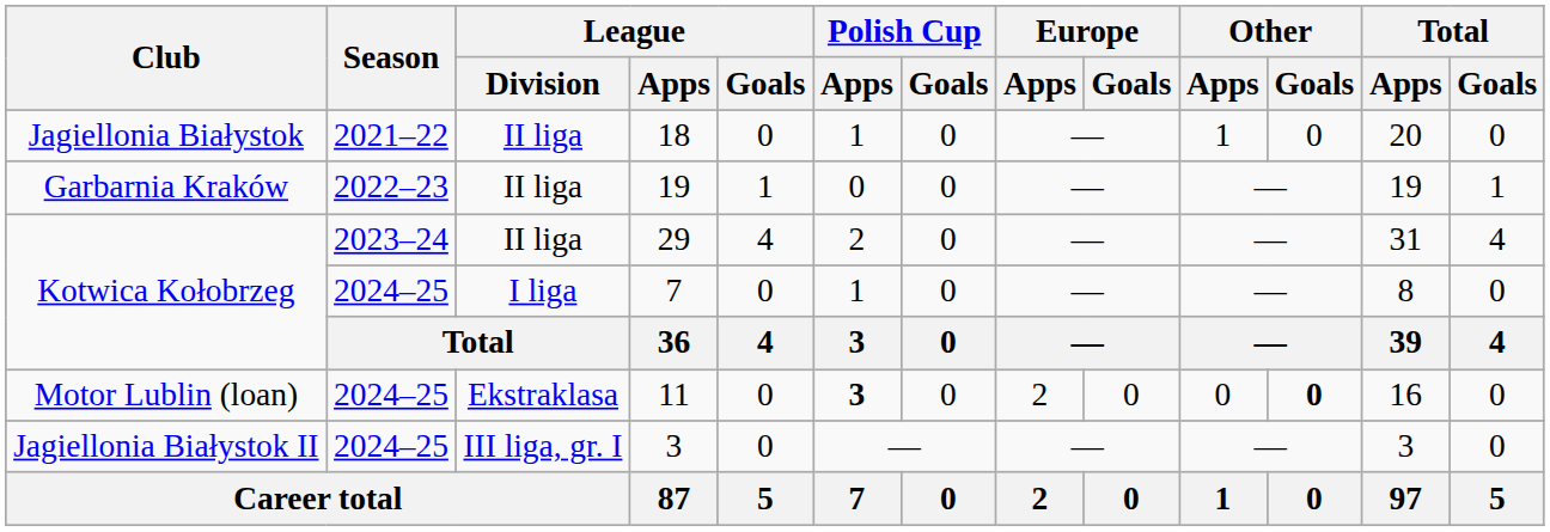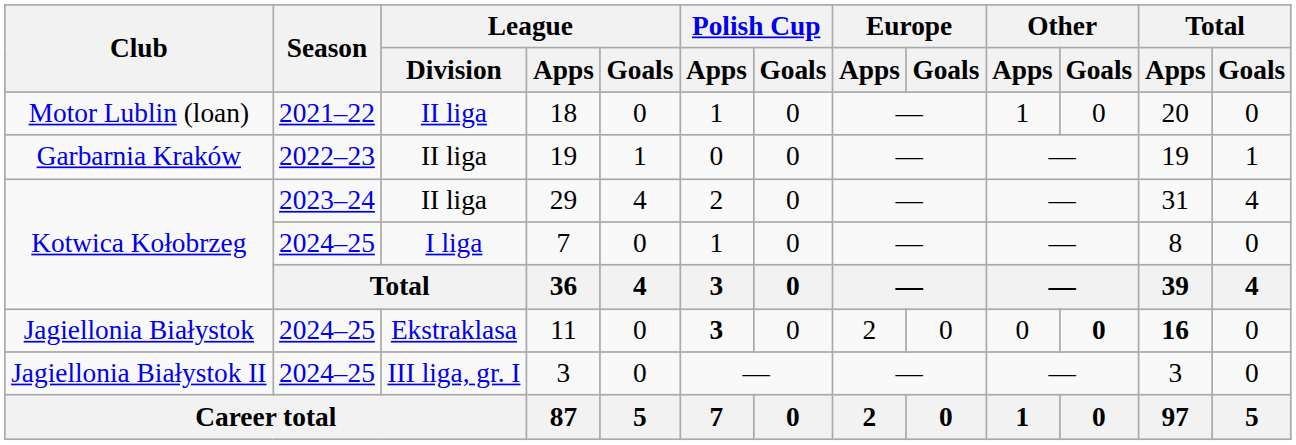 <table class="wikitable" style="text-align: center;">
 <tr>
 <th rowspan="2">Club</th>
 <th rowspan="2">Season</th>
 <th colspan="3">League</th>
 <th colspan="2"><a href='#'>Polish Cup</a></th>
 <th colspan="2">Europe</th>
 <th colspan="2">Other</th>
 <th colspan="2">Total</th>
 </tr>
 <tr>
 <th>Division</th>
 <th>Apps</th>
 <th>Goals</th>
 <th>Apps</th>
 <th>Goals</th>
 <th>Apps</th>
 <th>Goals</th>
 <th>Apps</th>
 <th>Goals</th>
 <th>Apps</th>
 <th>Goals</th>
 </tr>
 <tr>
-<td><a href='#'>Jagiellonia Białystok</a></td>
+<td><a href='#'>Motor Lublin</a> (loan)</td>
 <td><a href='#'>2021–22</a></td>
 <td><a href='#'>II liga</a></td>
 <td>18</td>
 <td>0</td>
 <td>1</td>
 <td>0</td>
 <td colspan="2">—</td>
 <td>1</td>
 <td>0</td>
 <td>20</td>
 <td>0</td>
 </tr>
 <tr>
 <td><a href='#'>Garbarnia Kraków</a></td>
 <td><a href='#'>2022–23</a></td>
 <td>II liga</td>
 <td>19</td>
 <td>1</td>
 <td>0</td>
 <td>0</td>
 <td colspan="2">—</td>
 <td colspan="2">—</td>
 <td>19</td>
 <td>1</td>
 </tr>
 <tr>
 <td rowspan="3"><a href='#'>Kotwica Kołobrzeg</a></td>
 <td><a href='#'>2023–24</a></td>
 <td>II liga</td>
 <td>29</td>
 <td>4</td>
 <td>2</td>
 <td>0</td>
 <td colspan="2">—</td>
 <td colspan="2">—</td>
 <td>31</td>
 <td>4</td>
 </tr>
 <tr>
 <td><a href='#'>2024–25</a></td>
 <td><a href='#'>I liga</a></td>
 <td>7</td>
 <td>0</td>
 <td>1</td>
 <td>0</td>
 <td colspan="2">—</td>
 <td colspan="2">—</td>
 <td>8</td>
 <td>0</td>
 </tr>
 <tr>
 <th colspan="2">Total</th>
 <th>36</th>
 <th>4</th>
 <th>3</th>
 <th>0</th>
 <th colspan="2">—</th>
 <th colspan="2">—</th>
 <th>39</th>
 <th>4</th>
 </tr>
 <tr>
-<td><a href='#'>Motor Lublin</a> (loan)</td>
+<td><a href='#'>Jagiellonia Białystok</a></td>
 <td><a href='#'>2024–25</a></td>
 <td><a href='#'>Ekstraklasa</a></td>
 <td>11</td>
 <td>0</td>
 <td><strong>3</strong></td>
 <td>0</td>
 <td>2</td>
 <td>0</td>
 <td>0</td>
 <td><strong>0</strong></td>
-<td>16</td>
+<td><strong>16</strong></td>
 <td>0</td>
 </tr>
 <tr>
 <td><a href='#'>Jagiellonia Białystok II</a></td>
 <td><a href='#'>2024–25</a></td>
 <td><a href='#'>III liga, gr. I</a></td>
 <td>3</td>
 <td>0</td>
 <td colspan="2">—</td>
 <td colspan="2">—</td>
 <td colspan="2">—</td>
 <td>3</td>
 <td>0</td>
 </tr>
 <tr>
 <th colspan="3">Career total</th>
 <th>87</th>
 <th>5</th>
 <th>7</th>
 <th>0</th>
 <th>2</th>
 <th>0</th>
 <th>1</th>
 <th>0</th>
 <th>97</th>
 <th>5</th>
 </tr>
 </table>
